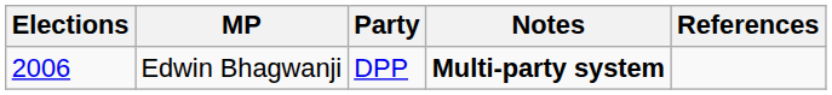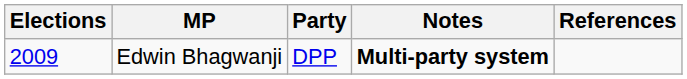 <table class="wikitable">
 <tr>
 <th>Elections</th>
 <th>MP</th>
 <th>Party</th>
 <th>Notes</th>
 <th>References</th>
 </tr>
 <tr>
-<td><a href='#'>2006</a></td>
+<td><a href='#'>2009</a></td>
 <td>Edwin Bhagwanji</td>
 <td><a href='#'>DPP</a></td>
 <td><strong>Multi-party system</strong></td>
 <td></td>
 </tr>
 </table>
